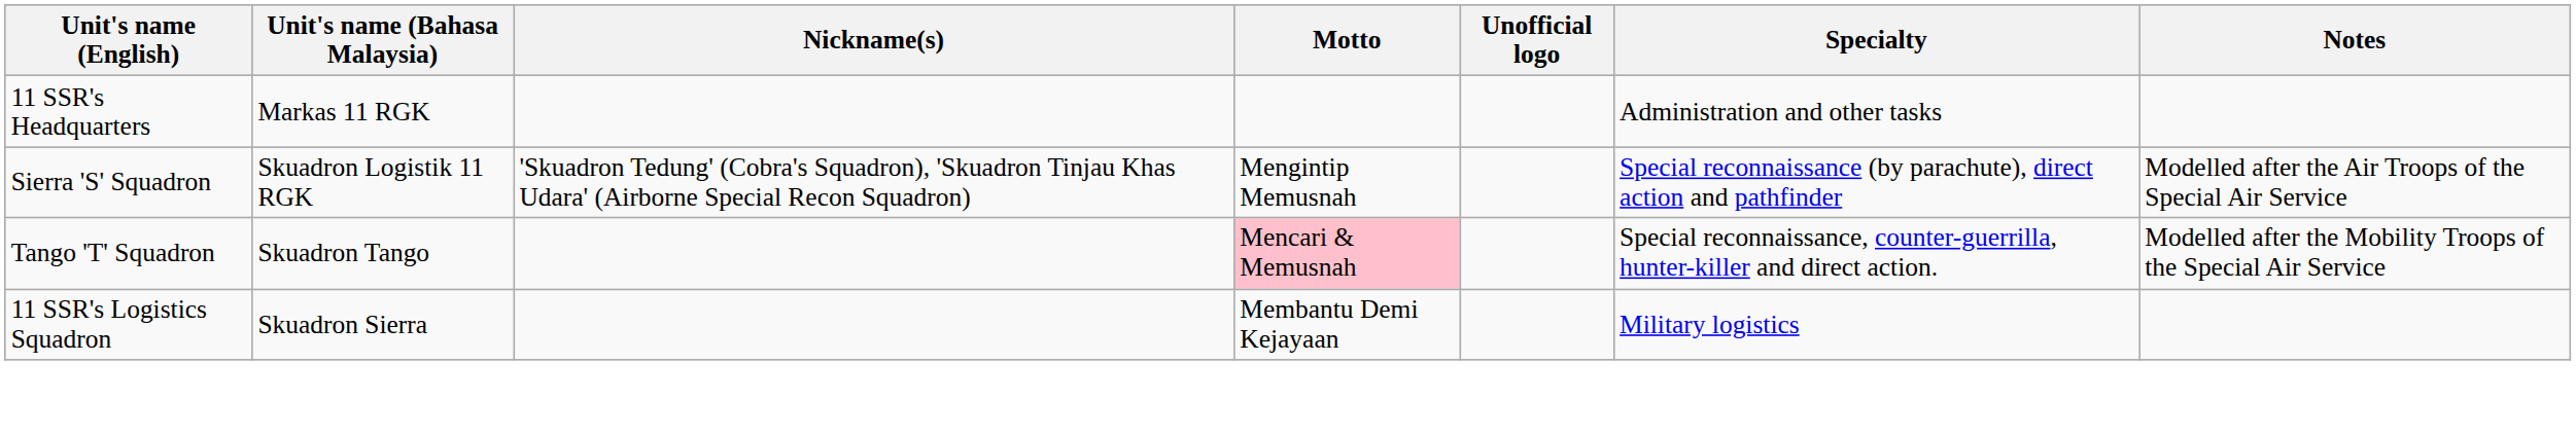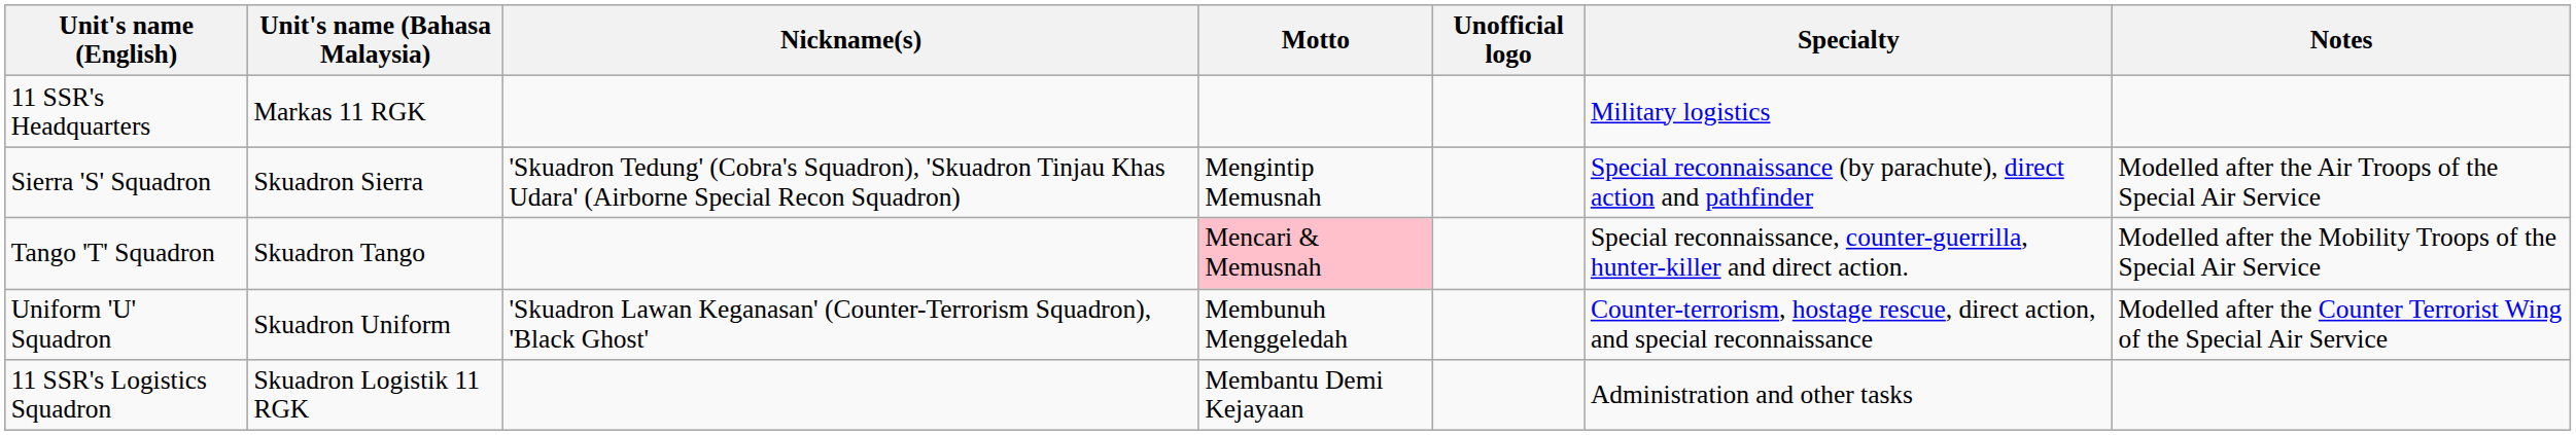 <table class="wikitable">
 <tr>
 <th>Unit's name (English)</th>
 <th>Unit's name (Bahasa Malaysia)</th>
 <th>Nickname(s)</th>
 <th>Motto</th>
 <th>Unofficial logo</th>
 <th>Specialty</th>
 <th>Notes</th>
 </tr>
 <tr>
 <td>11 SSR's Headquarters</td>
 <td>Markas 11 RGK</td>
 <td></td>
 <td></td>
 <td></td>
-<td>Administration and other tasks</td>
+<td><a href='#'>Military logistics</a></td>
 <td></td>
 </tr>
 <tr>
 <td>Sierra 'S' Squadron</td>
-<td>Skuadron Logistik 11 RGK</td>
+<td>Skuadron Sierra</td>
 <td>'Skuadron Tedung' (Cobra's Squadron), 'Skuadron Tinjau Khas Udara' (Airborne Special Recon Squadron)</td>
 <td>Mengintip Memusnah</td>
 <td></td>
 <td><a href='#'>Special reconnaissance</a> (by parachute), <a href='#'>direct action</a> and <a href='#'>pathfinder</a></td>
 <td>Modelled after the Air Troops of the Special Air Service</td>
 </tr>
 <tr>
 <td>Tango 'T' Squadron</td>
 <td>Skuadron Tango</td>
 <td></td>
 <td style="background: pink;">Mencari & Memusnah</td>
 <td></td>
 <td>Special reconnaissance, <a href='#'>counter-guerrilla</a>, <a href='#'>hunter-killer</a> and direct action.</td>
 <td>Modelled after the Mobility Troops of the Special Air Service</td>
 </tr>
 <tr>
+<td>Uniform 'U' Squadron</td>
+<td>Skuadron Uniform</td>
+<td>'Skuadron Lawan Keganasan' (Counter-Terrorism Squadron), 'Black Ghost'</td>
+<td>Membunuh Menggeledah</td>
+<td></td>
+<td><a href='#'>Counter-terrorism</a>, <a href='#'>hostage rescue</a>, direct action, and special reconnaissance</td>
+<td>Modelled after the <a href='#'>Counter Terrorist Wing</a> of the Special Air Service</td>
+</tr>
+<tr>
 <td>11 SSR's Logistics Squadron</td>
-<td>Skuadron Sierra</td>
+<td>Skuadron Logistik 11 RGK</td>
 <td></td>
 <td>Membantu Demi Kejayaan</td>
 <td></td>
-<td><a href='#'>Military logistics</a></td>
+<td>Administration and other tasks</td>
 <td></td>
 </tr>
 </table>
